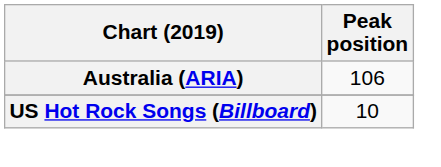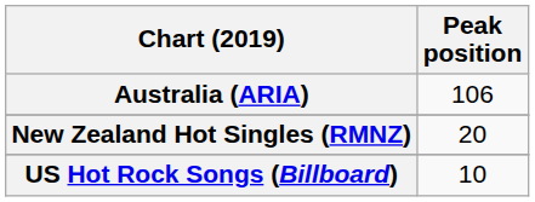 <table class="wikitable sortable plainrowheaders" style="text-align:center">
 <tr>
 <th>Chart (2019)</th>
 <th>Peak<br>position</th>
 </tr>
 <tr>
 <th scope="row">Australia (<a href='#'>ARIA</a>)</th>
 <td>106</td>
 </tr>
 <tr>
 </tr>
 <tr>
+<th scope="row">New Zealand Hot Singles (<a href='#'>RMNZ</a>)</th>
+<td>20</td>
+</tr>
+<tr>
 </tr>
 <tr>
 </tr>
 <tr>
 </tr>
 <tr>
 <th scope="row">US <a href='#'>Hot Rock Songs</a> (<em><a href='#'>Billboard</a></em>)</th>
 <td>10</td>
 </tr>
 </table>
